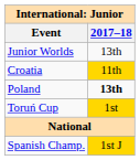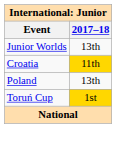 <table class="wikitable" style="text-align:center">
 <tr>
 <th style="background-color: #ffdead; " colspan=2 align=center>International: Junior</th>
 </tr>
 <tr>
 <th>Event</th>
 <th><a href='#'>2017–18</a></th>
 </tr>
 <tr>
 <td align=left><a href='#'>Junior Worlds</a></td>
 <td>13th</td>
 </tr>
 <tr>
 <td align=left> <a href='#'>Croatia</a></td>
 <td style="background: gold;">11th</td>
 </tr>
 <tr>
 <td align=left> <a href='#'>Poland</a></td>
-<td><strong>13th</strong></td>
+<td>13th</td>
 </tr>
 <tr>
 <td align=left><a href='#'>Toruń Cup</a></td>
 <td bgcolor=gold>1st</td>
 </tr>
 <tr>
 <th style="background-color: #ffdead; " colspan=2 align=center>National</th>
 </tr>
-<tr>
-<td align=left><a href='#'>Spanish Champ.</a></td>
-<td bgcolor=gold>1st J</td>
-</tr>
 </table>
